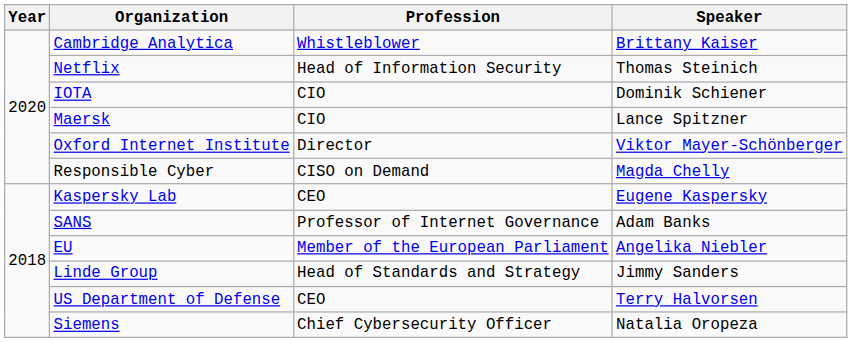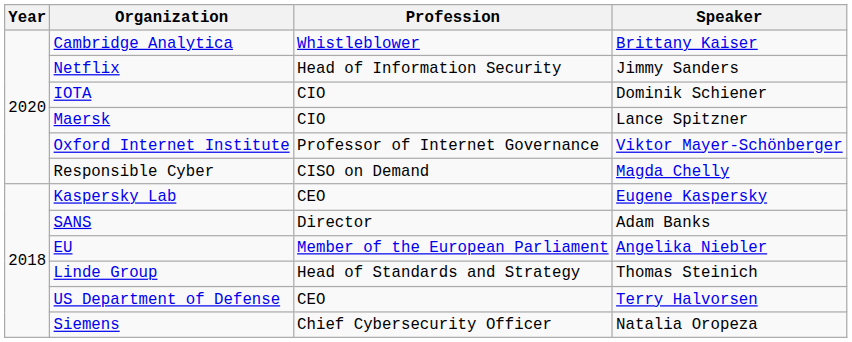 <table class="wikitable sortable">
 <tr>
 <th>Year</th>
 <th>Organization</th>
 <th>Profession</th>
 <th>Speaker</th>
 </tr>
 <tr>
 <td rowspan=6>2020</td>
 <td><a href='#'>Cambridge Analytica</a></td>
 <td><a href='#'>Whistleblower</a></td>
 <td><a href='#'>Brittany Kaiser</a></td>
 </tr>
 <tr>
 <td><a href='#'>Netflix</a></td>
 <td>Head of Information Security</td>
-<td>Thomas Steinich</td>
+<td>Jimmy Sanders</td>
 </tr>
 <tr>
 <td><a href='#'>IOTA</a></td>
 <td>CIO</td>
 <td>Dominik Schiener</td>
 </tr>
 <tr>
 <td><a href='#'>Maersk</a></td>
 <td>CIO</td>
 <td>Lance Spitzner</td>
 </tr>
 <tr>
 <td><a href='#'>Oxford Internet Institute</a></td>
-<td>Director</td>
+<td>Professor of Internet Governance</td>
 <td><a href='#'>Viktor Mayer-Schönberger</a></td>
 </tr>
 <tr>
 <td>Responsible Cyber</td>
 <td>CISO on Demand</td>
 <td><a href='#'>Magda Chelly</a></td>
 </tr>
 <tr>
 <td rowspan=6>2018</td>
 <td><a href='#'>Kaspersky Lab</a></td>
 <td>CEO</td>
 <td><a href='#'>Eugene Kaspersky</a></td>
 </tr>
 <tr>
 <td><a href='#'>SANS</a></td>
-<td>Professor of Internet Governance</td>
+<td>Director</td>
 <td>Adam Banks</td>
 </tr>
 <tr>
 <td><a href='#'>EU</a></td>
 <td><a href='#'>Member of the European Parliament</a></td>
 <td><a href='#'>Angelika Niebler</a></td>
 </tr>
 <tr>
 <td><a href='#'>Linde Group</a></td>
 <td>Head of Standards and Strategy</td>
-<td>Jimmy Sanders</td>
+<td>Thomas Steinich</td>
 </tr>
 <tr>
 <td><a href='#'>US Department of Defense</a></td>
 <td>CEO</td>
 <td><a href='#'>Terry Halvorsen</a></td>
 </tr>
 <tr>
 <td><a href='#'>Siemens</a></td>
 <td>Chief Cybersecurity Officer</td>
 <td>Natalia Oropeza</td>
 </tr>
 </table>
